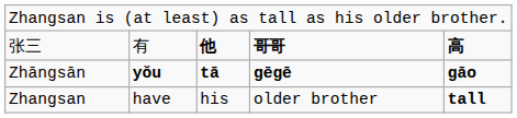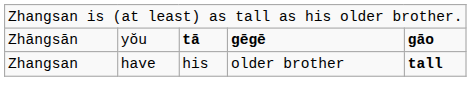 <table class="wikitable">
 <tr>
 <td colspan="5">Zhangsan is (at least) as tall as his older brother.</td>
 </tr>
 <tr>
-<td>张三</td>
-<td>有</td>
-<td><strong>他</strong></td>
-<td><strong>哥哥</strong></td>
-<td><strong>高</strong></td>
-</tr>
-<tr>
 <td>Zhāngsān</td>
-<td><strong>yŏu</strong></td>
+<td>yŏu</td>
 <td><strong>tā</strong></td>
 <td><strong>gēgē</strong></td>
 <td><strong>gāo</strong></td>
 </tr>
 <tr>
 <td>Zhangsan</td>
 <td>have</td>
 <td>his</td>
 <td>older brother</td>
 <td><strong>tall</strong></td>
 </tr>
 </table>
